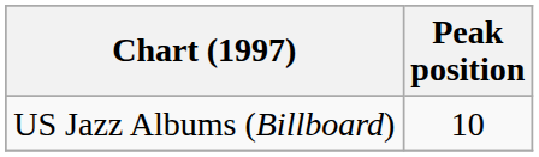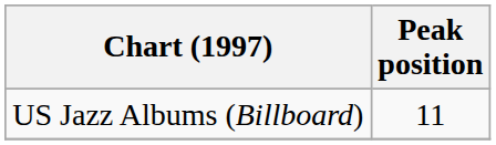 <table class=wikitable>
 <tr>
 <th>Chart (1997)</th>
 <th>Peak<br>position</th>
 </tr>
 <tr>
 <td>US Jazz Albums (<em>Billboard</em>)</td>
-<td align=center>10</td>
+<td align=center>11</td>
 </tr>
 <tr>
 </tr>
 </table>
